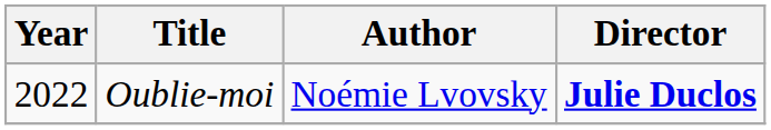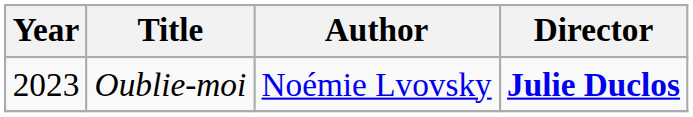 <table class="wikitable">
 <tr>
 <th>Year</th>
 <th>Title</th>
 <th>Author</th>
 <th>Director</th>
 </tr>
 <tr>
-<td>2022</td>
+<td>2023</td>
 <td><em>Oublie-moi</em></td>
 <td><a href='#'>Noémie Lvovsky</a></td>
 <td><strong><a href='#'>Julie Duclos</a></strong></td>
 </tr>
 <tr>
 </tr>
 </table>
